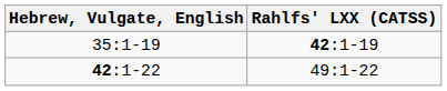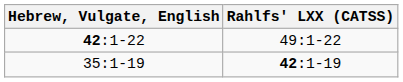 <table class=wikitable>
 <tr>
 <th>Hebrew, Vulgate, English</th>
 <th>Rahlfs' LXX (CATSS)</th>
 </tr>
 <tr>
+<td align=center><strong>42</strong>:1-22</td>
+<td align=center>49:1-22</td>
+</tr>
+<tr>
 <td align=center>35:1-19</td>
 <td align=center><strong>42</strong>:1-19</td>
 </tr>
-<tr>
-<td align=center><strong>42</strong>:1-22</td>
-<td align=center>49:1-22</td>
-</tr>
 </table>
